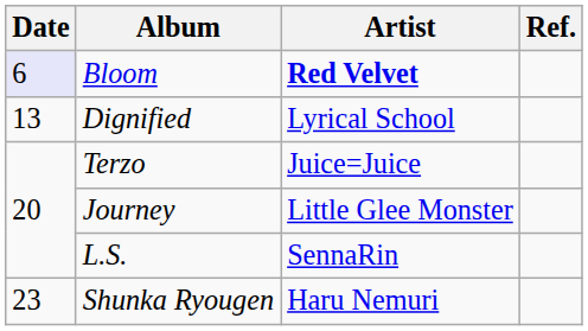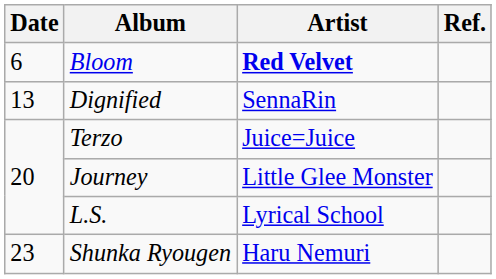 <table class="wikitable">
 <tr>
 <th>Date</th>
 <th>Album</th>
 <th>Artist</th>
 <th>Ref.</th>
 </tr>
 <tr>
-<td style="background: lavender;">6</td>
+<td>6</td>
 <td><a href='#'><em>Bloom</em></a></td>
 <td><strong><a href='#'>Red Velvet</a></strong></td>
 <td></td>
 </tr>
 <tr>
 <td>13</td>
 <td><em>Dignified</em></td>
-<td><a href='#'>Lyrical School</a></td>
+<td><a href='#'>SennaRin</a></td>
 <td></td>
 </tr>
 <tr>
 <td rowspan="3">20</td>
 <td><em>Terzo</em></td>
 <td><a href='#'>Juice=Juice</a></td>
 <td></td>
 </tr>
 <tr>
 <td><em>Journey</em></td>
 <td><a href='#'>Little Glee Monster</a></td>
 <td></td>
 </tr>
 <tr>
 <td><em>L.S.</em></td>
-<td><a href='#'>SennaRin</a></td>
+<td><a href='#'>Lyrical School</a></td>
 <td></td>
 </tr>
 <tr>
 <td>23</td>
 <td><em>Shunka Ryougen</em></td>
 <td><a href='#'>Haru Nemuri</a></td>
 <td></td>
 </tr>
 </table>
